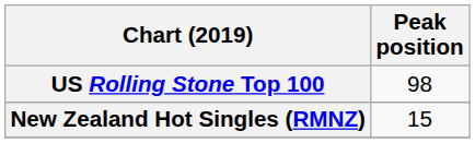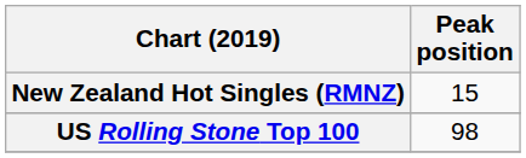 <table class="wikitable sortable plainrowheaders" style="text-align:center">
 <tr>
 <th>Chart (2019)</th>
 <th>Peak<br>position</th>
 </tr>
 <tr>
-<th scope="row">US <a href='#'><em>Rolling Stone</em> Top 100</a></th>
-<td>98</td>
+<th scope="row">New Zealand Hot Singles (<a href='#'>RMNZ</a>)</th>
+<td align="center">15</td>
 </tr>
 <tr>
 </tr>
 <tr>
 </tr>
 <tr>
 </tr>
 <tr>
 </tr>
 <tr>
-<th scope="row">New Zealand Hot Singles (<a href='#'>RMNZ</a>)</th>
-<td align="center">15</td>
+<th scope="row">US <a href='#'><em>Rolling Stone</em> Top 100</a></th>
+<td>98</td>
 </tr>
 <tr>
 </tr>
 </table>
